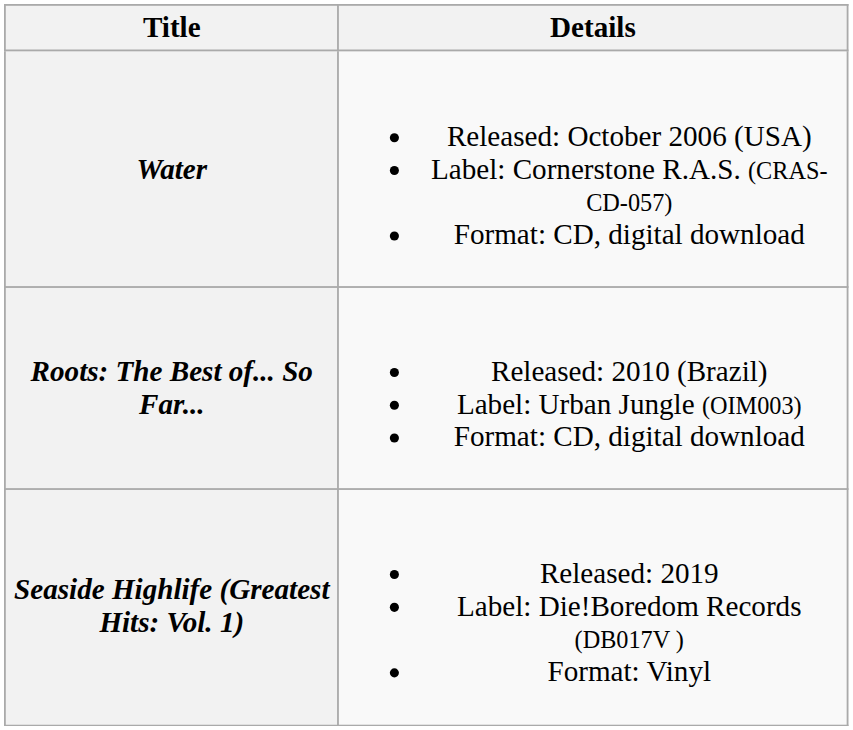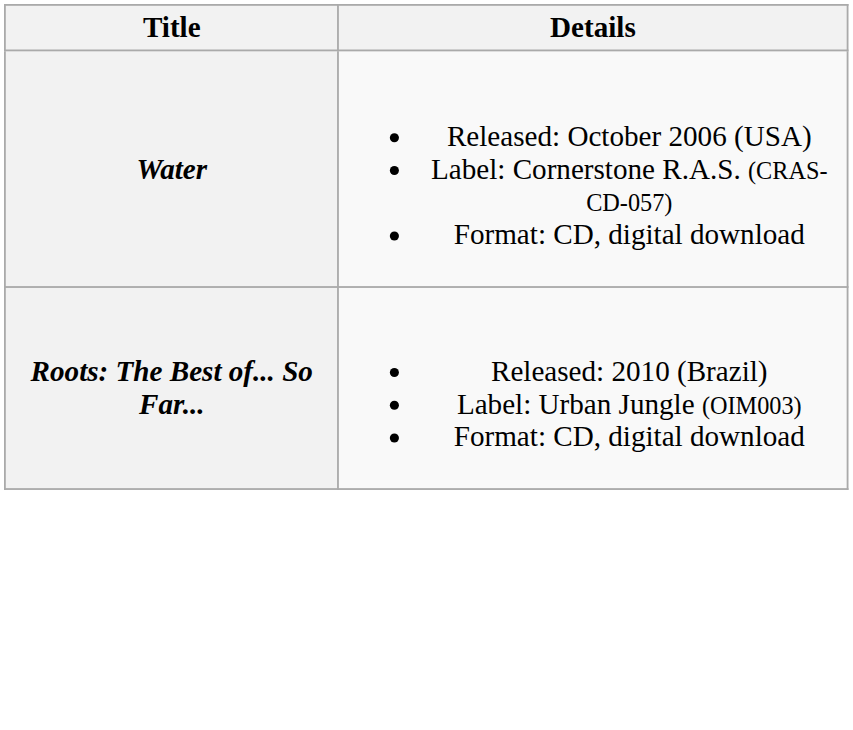 <table class="wikitable plainrowheaders" style="text-align:center;" border="1">
 <tr>
 <th scope="col" rowspan="1" style="width:11em;">Title</th>
 <th scope="col" rowspan="1" style="width:17em;">Details</th>
 </tr>
 <tr>
 <th scope="row"><em>Water</em></th>
 <td><br><ul><li>Released: October 2006 (USA)</li><li>Label: Cornerstone R.A.S. <small>(CRAS-CD-057)</small></li><li>Format: CD, digital download</li></ul></td>
 </tr>
 <tr>
 <th scope="row"><em>Roots: The Best of... So Far...</em></th>
 <td><br><ul><li>Released: 2010 (Brazil)</li><li>Label: Urban Jungle <small>(OIM003)</small></li><li>Format: CD, digital download</li></ul></td>
 </tr>
-<tr>
-<th scope="row"><em>Seaside Highlife (Greatest Hits: Vol. 1)</em></th>
-<td><br><ul><li>Released: 2019</li><li>Label: Die!Boredom Records  <small>(DB017V )</small></li><li>Format: Vinyl</li></ul></td>
-</tr>
 </table>
